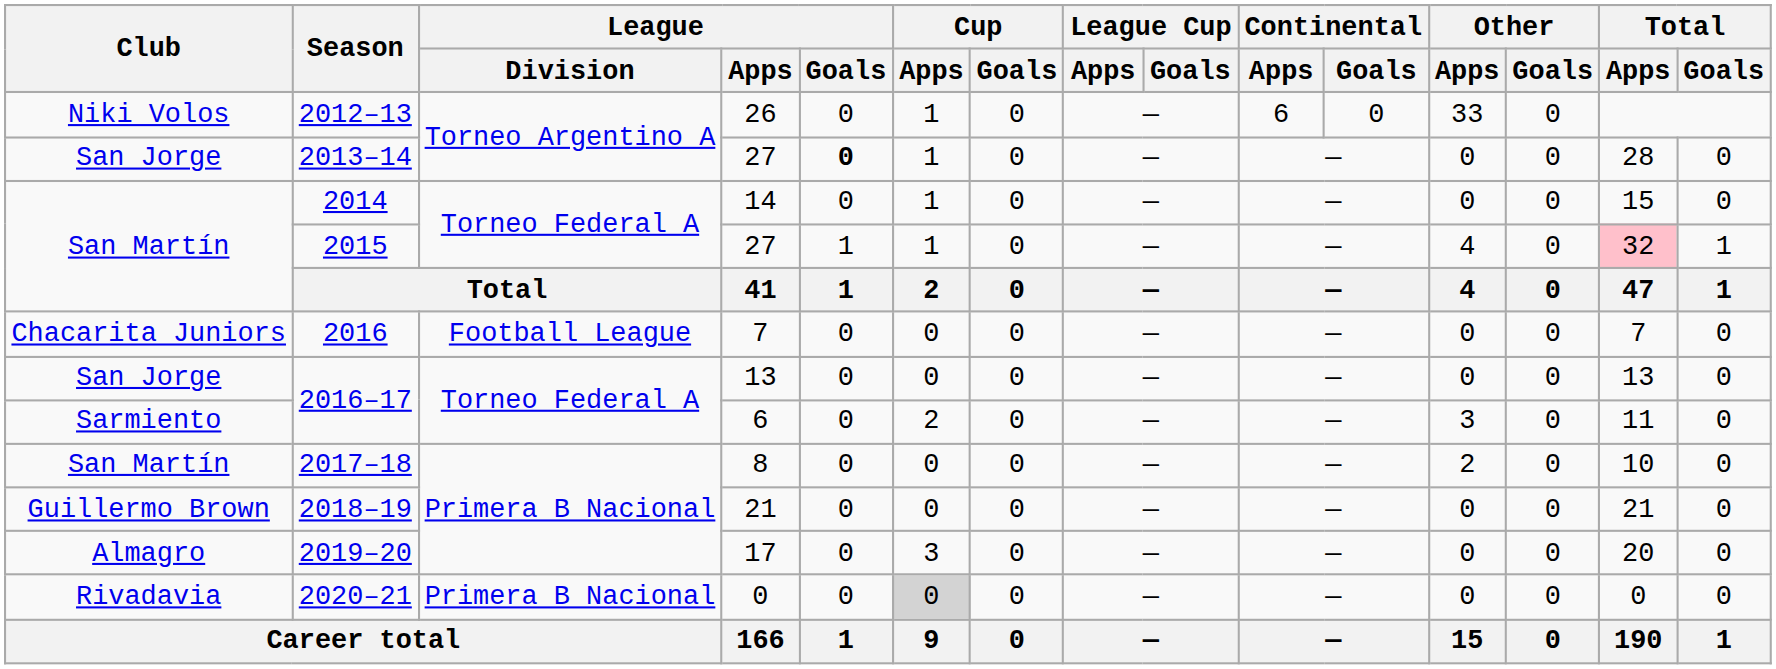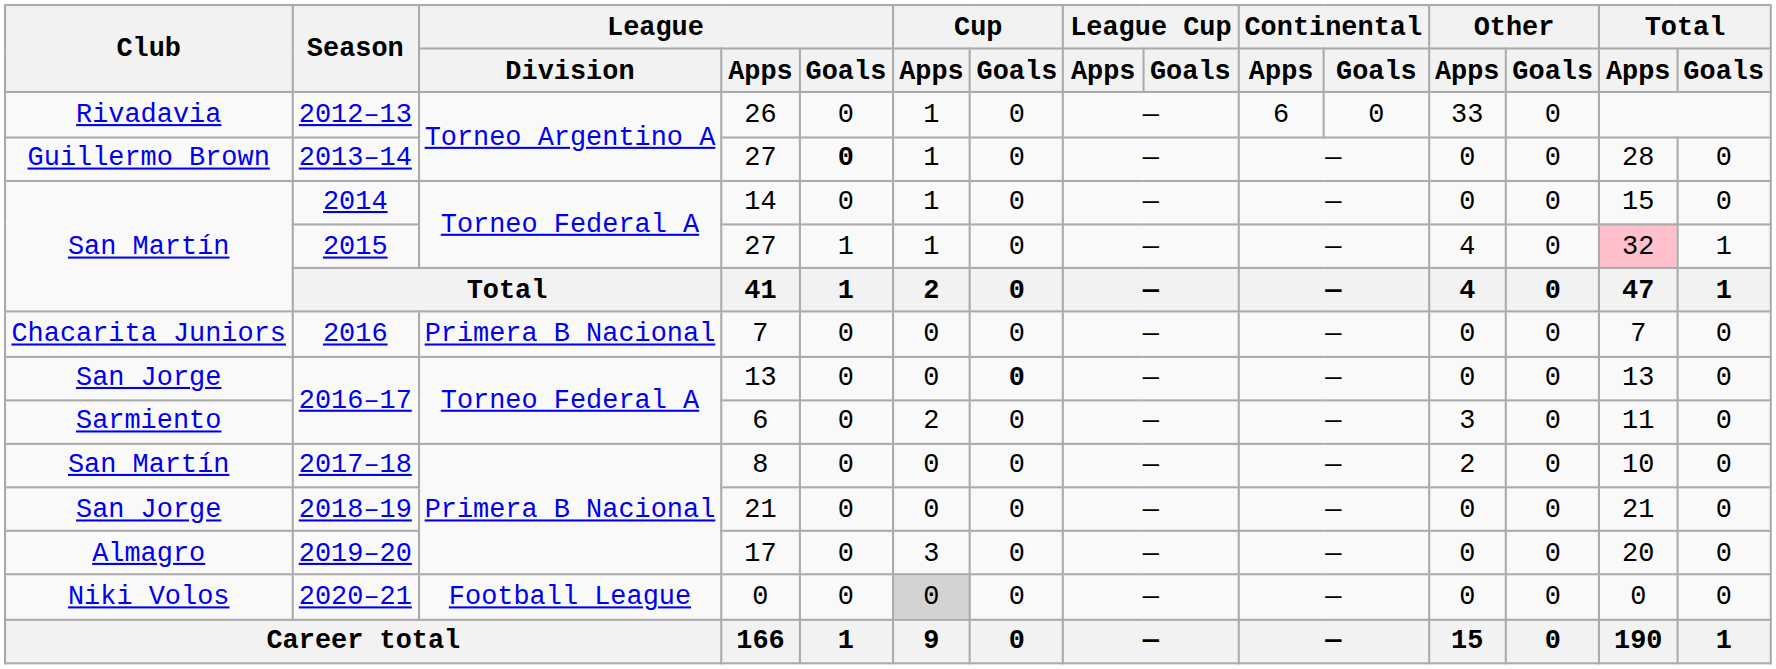 <table class="wikitable" style="text-align:center">
 <tr>
 <th rowspan="2">Club</th>
 <th rowspan="2">Season</th>
 <th colspan="3">League</th>
 <th colspan="2">Cup</th>
 <th colspan="2">League Cup</th>
 <th colspan="2">Continental</th>
 <th colspan="2">Other</th>
 <th colspan="2">Total</th>
 </tr>
 <tr>
 <th>Division</th>
 <th>Apps</th>
 <th>Goals</th>
 <th>Apps</th>
 <th>Goals</th>
 <th>Apps</th>
 <th>Goals</th>
 <th>Apps</th>
 <th>Goals</th>
 <th>Apps</th>
 <th>Goals</th>
 <th>Apps</th>
 <th>Goals</th>
 </tr>
 <tr>
-<td rowspan="1"><a href='#'>Niki Volos</a></td>
+<td rowspan="1"><a href='#'>Rivadavia</a></td>
 <td><a href='#'>2012–13</a></td>
 <td rowspan="2"><a href='#'>Torneo Argentino A</a></td>
 <td>26</td>
 <td>0</td>
 <td>1</td>
 <td>0</td>
 <td colspan="2">—</td>
 <td>6</td>
 <td>0</td>
 <td>33</td>
 <td>0</td>
 </tr>
 <tr>
-<td rowspan="1"><a href='#'>San Jorge</a></td>
+<td rowspan="1"><a href='#'>Guillermo Brown</a></td>
 <td><a href='#'>2013–14</a></td>
 <td>27</td>
 <td><strong>0</strong></td>
 <td>1</td>
 <td>0</td>
 <td colspan="2">—</td>
 <td colspan="2">—</td>
 <td>0</td>
 <td>0</td>
 <td>28</td>
 <td>0</td>
 </tr>
 <tr>
 <td rowspan="3"><a href='#'>San Martín</a></td>
 <td><a href='#'>2014</a></td>
 <td rowspan="2"><a href='#'>Torneo Federal A</a></td>
 <td>14</td>
 <td>0</td>
 <td>1</td>
 <td>0</td>
 <td colspan="2">—</td>
 <td colspan="2">—</td>
 <td>0</td>
 <td>0</td>
 <td>15</td>
 <td>0</td>
 </tr>
 <tr>
 <td><a href='#'>2015</a></td>
 <td>27</td>
 <td>1</td>
 <td>1</td>
 <td>0</td>
 <td colspan="2">—</td>
 <td colspan="2">—</td>
 <td>4</td>
 <td>0</td>
 <td style="background: pink;">32</td>
 <td>1</td>
 </tr>
 <tr>
 <th colspan="2">Total</th>
 <th>41</th>
 <th>1</th>
 <th>2</th>
 <th>0</th>
 <th colspan="2">—</th>
 <th colspan="2">—</th>
 <th>4</th>
 <th>0</th>
 <th>47</th>
 <th>1</th>
 </tr>
 <tr>
 <td rowspan="1"><a href='#'>Chacarita Juniors</a></td>
 <td><a href='#'>2016</a></td>
-<td rowspan="1"><a href='#'>Football League</a></td>
+<td rowspan="1"><a href='#'>Primera B Nacional</a></td>
 <td>7</td>
 <td>0</td>
 <td>0</td>
 <td>0</td>
 <td colspan="2">—</td>
 <td colspan="2">—</td>
 <td>0</td>
 <td>0</td>
 <td>7</td>
 <td>0</td>
 </tr>
 <tr>
 <td rowspan="1"><a href='#'>San Jorge</a></td>
 <td rowspan="2"><a href='#'>2016–17</a></td>
 <td rowspan="2"><a href='#'>Torneo Federal A</a></td>
 <td>13</td>
 <td>0</td>
 <td>0</td>
-<td>0</td>
+<td><strong>0</strong></td>
 <td colspan="2">—</td>
 <td colspan="2">—</td>
 <td>0</td>
 <td>0</td>
 <td>13</td>
 <td>0</td>
 </tr>
 <tr>
 <td rowspan="1"><a href='#'>Sarmiento</a></td>
 <td>6</td>
 <td>0</td>
 <td>2</td>
 <td>0</td>
 <td colspan="2">—</td>
 <td colspan="2">—</td>
 <td>3</td>
 <td>0</td>
 <td>11</td>
 <td>0</td>
 </tr>
 <tr>
 <td rowspan="1"><a href='#'>San Martín</a></td>
 <td><a href='#'>2017–18</a></td>
 <td rowspan="3"><a href='#'>Primera B Nacional</a></td>
 <td>8</td>
 <td>0</td>
 <td>0</td>
 <td>0</td>
 <td colspan="2">—</td>
 <td colspan="2">—</td>
 <td>2</td>
 <td>0</td>
 <td>10</td>
 <td>0</td>
 </tr>
 <tr>
-<td rowspan="1"><a href='#'>Guillermo Brown</a></td>
+<td rowspan="1"><a href='#'>San Jorge</a></td>
 <td><a href='#'>2018–19</a></td>
 <td>21</td>
 <td>0</td>
 <td>0</td>
 <td>0</td>
 <td colspan="2">—</td>
 <td colspan="2">—</td>
 <td>0</td>
 <td>0</td>
 <td>21</td>
 <td>0</td>
 </tr>
 <tr>
 <td rowspan="1"><a href='#'>Almagro</a></td>
 <td><a href='#'>2019–20</a></td>
 <td>17</td>
 <td>0</td>
 <td>3</td>
 <td>0</td>
 <td colspan="2">—</td>
 <td colspan="2">—</td>
 <td>0</td>
 <td>0</td>
 <td>20</td>
 <td>0</td>
 </tr>
 <tr>
-<td rowspan="1"><a href='#'>Rivadavia</a></td>
+<td rowspan="1"><a href='#'>Niki Volos</a></td>
 <td><a href='#'>2020–21</a></td>
-<td rowspan="1"><a href='#'>Primera B Nacional</a></td>
+<td rowspan="1"><a href='#'>Football League</a></td>
 <td>0</td>
 <td>0</td>
 <td style="background: lightgrey;">0</td>
 <td>0</td>
 <td colspan="2">—</td>
 <td colspan="2">—</td>
 <td>0</td>
 <td>0</td>
 <td>0</td>
 <td>0</td>
 </tr>
 <tr>
 <th colspan="3">Career total</th>
 <th>166</th>
 <th>1</th>
 <th>9</th>
 <th>0</th>
 <th colspan="2">—</th>
 <th colspan="2">—</th>
 <th>15</th>
 <th>0</th>
 <th>190</th>
 <th>1</th>
 </tr>
 </table>
